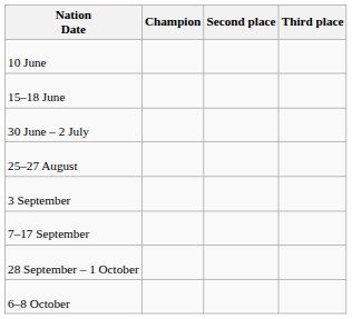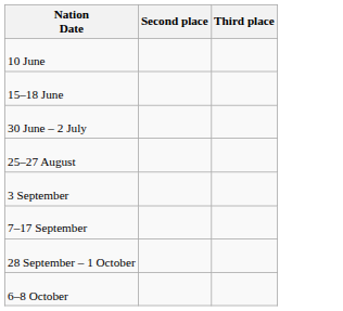 <table class=wikitable style="font-size:14px">
 <tr>
 <th>Nation <br> Date</th>
-<th>Champion</th>
 <th>Second place</th>
 <th>Third place</th>
 </tr>
 <tr>
 <td rowspan=> <br> 10 June</td>
 <td><br></td>
 <td><br></td>
-<td><br></td>
 </tr>
 <tr>
 <td rowspan=> <br> 15–18 June</td>
-<td><br></td>
 <td><br></td>
 <td><br></td>
 </tr>
 <tr>
 <td rowspan=> <br> 30 June – 2 July</td>
 <td><br></td>
 <td><br></td>
-<td><br></td>
 </tr>
 <tr>
 <td rowspan=> <br> 25–27 August</td>
-<td><br></td>
 <td><br></td>
 <td><br></td>
 </tr>
 <tr>
 <td rowspan=> <br> 3 September</td>
 <td><br></td>
 <td><br></td>
-<td><br></td>
 </tr>
 <tr>
 <td rowspan=> <br> 7–17 September</td>
-<td><br></td>
 <td><br></td>
 <td><br></td>
 </tr>
 <tr>
 <td rowspan=> <br> 28 September – 1 October</td>
 <td><br></td>
 <td><br></td>
-<td><br></td>
 </tr>
 <tr>
 <td rowspan=> <br> 6–8 October</td>
 <td><br></td>
 <td><br></td>
-<td><br></td>
 </tr>
 </table>
